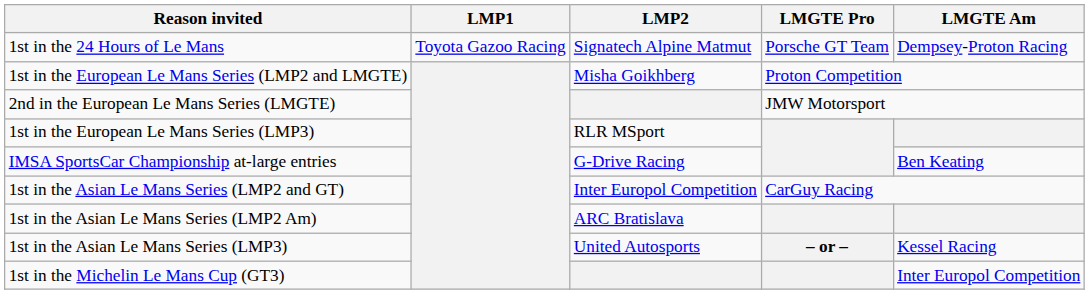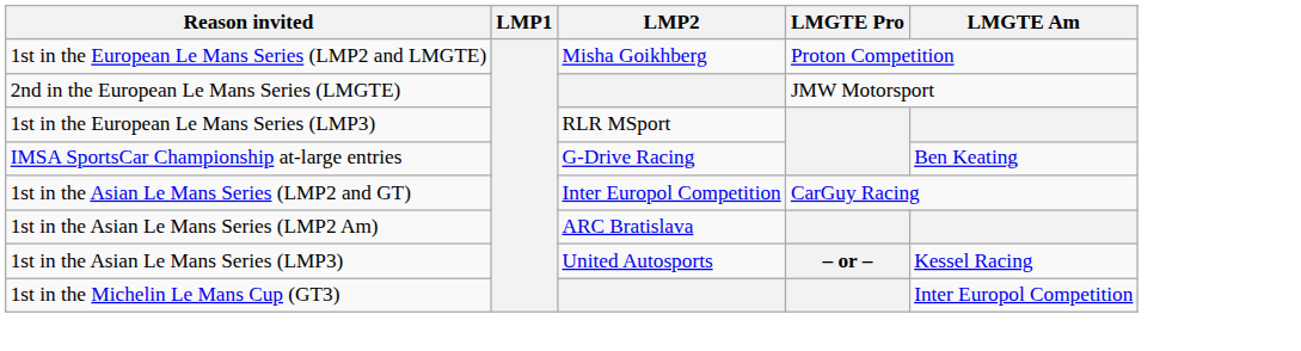 <table class="wikitable" style="font-size: 85%;">
 <tr>
 <th scope="col">Reason invited</th>
 <th scope="col">LMP1</th>
 <th scope="col">LMP2</th>
 <th scope="col">LMGTE Pro</th>
 <th scope="col">LMGTE Am</th>
-</tr>
-<tr>
-<td>1st in the <a href='#'>24 Hours of Le Mans</a></td>
-<td> <a href='#'>Toyota Gazoo Racing</a></td>
-<td> <a href='#'>Signatech Alpine Matmut</a></td>
-<td> <a href='#'>Porsche GT Team</a></td>
-<td> <a href='#'>Dempsey</a>-<a href='#'>Proton Racing</a></td>
 </tr>
 <tr>
 <td>1st in the <a href='#'>European Le Mans Series</a> (LMP2 and LMGTE)</td>
 <th rowspan="9"></th>
 <td> <a href='#'>Misha Goikhberg</a></td>
 <td colspan="2"> <a href='#'>Proton Competition</a></td>
 </tr>
 <tr>
 <td>2nd in the European Le Mans Series (LMGTE)</td>
 <th rowspan="1"></th>
 <td colspan="2"> JMW Motorsport</td>
 </tr>
 <tr>
 <td>1st in the European Le Mans Series (LMP3)</td>
 <td> RLR MSport</td>
 <th rowspan="2"></th>
 <th rowspan="1"></th>
 </tr>
 <tr>
 <td><a href='#'>IMSA SportsCar Championship</a> at-large entries</td>
 <td> <a href='#'>G-Drive Racing</a></td>
 <td> <a href='#'>Ben Keating</a></td>
 </tr>
 <tr>
 <td>1st in the <a href='#'>Asian Le Mans Series</a> (LMP2 and GT)</td>
 <td> <a href='#'>Inter Europol Competition</a></td>
 <td colspan="2"> <a href='#'>CarGuy Racing</a></td>
 </tr>
 <tr>
 <td>1st in the Asian Le Mans Series (LMP2 Am)</td>
 <td> <a href='#'>ARC Bratislava</a></td>
 <th rowspan="1"></th>
 <th rowspan="1"></th>
 </tr>
 <tr>
 <td>1st in the Asian Le Mans Series (LMP3)</td>
 <td rowspan="1"> <a href='#'>United Autosports</a></td>
 <th align="center">– or –</th>
 <td colspan="1"> <a href='#'>Kessel Racing</a></td>
 </tr>
 <tr>
 <td>1st in the <a href='#'>Michelin Le Mans Cup</a> (GT3)</td>
 <th rowspan="2"></th>
 <th rowspan="3"></th>
 <td> <a href='#'>Inter Europol Competition</a></td>
 </tr>
 </table>
